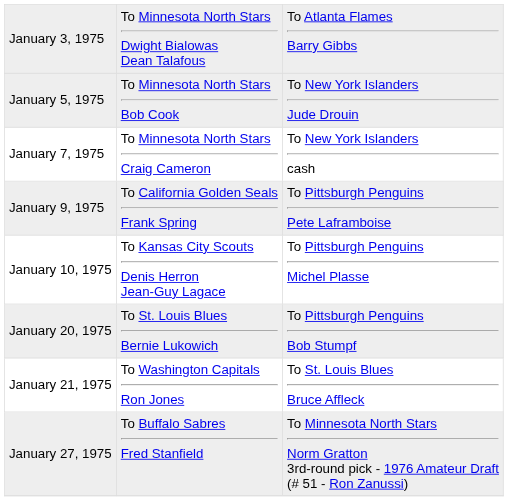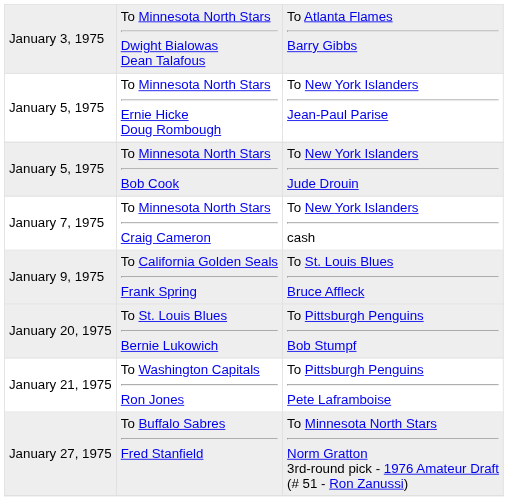 <table border=1 style="border-collapse:collapse" bordercolor="#DFDFDF"  cellpadding="5">
 <tr bgcolor="#eeeeee">
 <td>January 3, 1975</td>
 <td valign="top">To <a href='#'>Minnesota North Stars</a><hr><a href='#'>Dwight Bialowas</a><br><a href='#'>Dean Talafous</a></td>
 <td valign="top">To <a href='#'>Atlanta Flames</a><hr><a href='#'>Barry Gibbs</a></td>
+</tr>
+<tr>
+<td>January 5, 1975</td>
+<td valign="top">To <a href='#'>Minnesota North Stars</a><hr><a href='#'>Ernie Hicke</a><br><a href='#'>Doug Rombough</a></td>
+<td valign="top">To <a href='#'>New York Islanders</a><hr><a href='#'>Jean-Paul Parise</a></td>
 </tr>
 <tr>
 </tr>
 <tr bgcolor="#eeeeee">
 <td>January 5, 1975</td>
 <td valign="top">To <a href='#'>Minnesota North Stars</a><hr><a href='#'>Bob Cook</a></td>
 <td valign="top">To <a href='#'>New York Islanders</a><hr><a href='#'>Jude Drouin</a></td>
 </tr>
 <tr>
 <td>January 7, 1975</td>
 <td valign="top">To <a href='#'>Minnesota North Stars</a><hr><a href='#'>Craig Cameron</a></td>
 <td valign="top">To <a href='#'>New York Islanders</a><hr>cash</td>
 </tr>
 <tr bgcolor="#eeeeee">
 <td>January 9, 1975</td>
 <td valign="top">To <a href='#'>California Golden Seals</a><hr><a href='#'>Frank Spring</a></td>
-<td valign="top">To <a href='#'>Pittsburgh Penguins</a><hr><a href='#'>Pete Laframboise</a></td>
-</tr>
-<tr>
-<td>January 10, 1975</td>
-<td valign="top">To <a href='#'>Kansas City Scouts</a><hr><a href='#'>Denis Herron</a><br><a href='#'>Jean-Guy Lagace</a></td>
-<td valign="top">To <a href='#'>Pittsburgh Penguins</a><hr><a href='#'>Michel Plasse</a></td>
+<td valign="top">To <a href='#'>St. Louis Blues</a><hr><a href='#'>Bruce Affleck</a></td>
 </tr>
 <tr bgcolor="#eeeeee">
 <td>January 20, 1975</td>
 <td valign="top">To <a href='#'>St. Louis Blues</a><hr><a href='#'>Bernie Lukowich</a></td>
 <td valign="top">To <a href='#'>Pittsburgh Penguins</a><hr><a href='#'>Bob Stumpf</a></td>
 </tr>
 <tr>
 <td>January 21, 1975</td>
 <td valign="top">To <a href='#'>Washington Capitals</a><hr><a href='#'>Ron Jones</a></td>
-<td valign="top">To <a href='#'>St. Louis Blues</a><hr><a href='#'>Bruce Affleck</a></td>
+<td valign="top">To <a href='#'>Pittsburgh Penguins</a><hr><a href='#'>Pete Laframboise</a></td>
 </tr>
 <tr bgcolor="#eeeeee">
 <td>January 27, 1975</td>
 <td valign="top">To <a href='#'>Buffalo Sabres</a><hr><a href='#'>Fred Stanfield</a></td>
 <td valign="top">To <a href='#'>Minnesota North Stars</a><hr><a href='#'>Norm Gratton</a><br>3rd-round pick - <a href='#'>1976 Amateur Draft</a><br>(# 51 - <a href='#'>Ron Zanussi</a>)</td>
 </tr>
 <tr>
 </tr>
 </table>
